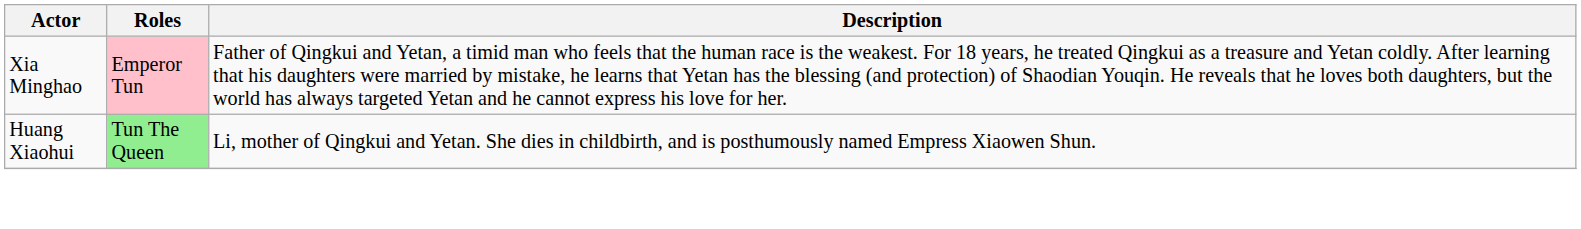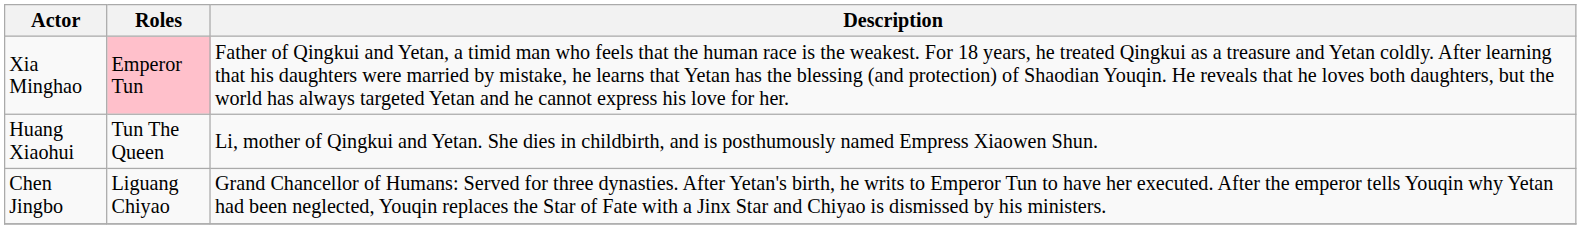 <table class="wikitable">
 <tr>
 <th>Actor</th>
 <th>Roles</th>
 <th>Description</th>
 </tr>
 <tr>
 <td>Xia Minghao</td>
 <td style="background: pink;">Emperor Tun</td>
 <td>Father of Qingkui and Yetan, a timid man who feels that the human race is the weakest. For 18 years, he treated Qingkui as a treasure and Yetan coldly. After learning that his daughters were married by mistake, he learns that Yetan has the blessing (and protection) of Shaodian Youqin. He reveals that he loves both daughters, but the world has always targeted Yetan and he cannot express his love for her.</td>
 </tr>
 <tr>
 <td>Huang Xiaohui</td>
-<td style="background: lightgreen;">Tun The Queen</td>
+<td>Tun The Queen</td>
 <td>Li, mother of Qingkui and Yetan. She dies in childbirth, and is posthumously named Empress Xiaowen Shun.</td>
+</tr>
+<tr>
+<td>Chen Jingbo</td>
+<td>Liguang Chiyao</td>
+<td>Grand Chancellor of Humans: Served for three dynasties. After Yetan's birth, he writs to Emperor Tun to have her executed. After the emperor tells Youqin why Yetan had been neglected, Youqin replaces the Star of Fate with a Jinx Star and Chiyao is dismissed by his ministers.</td>
 </tr>
 <tr>
 </tr>
 </table>
